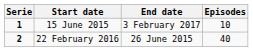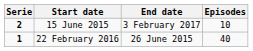 <table class="wikitable" style="text-align: center;">
 <tr>
 <th>Serie</th>
 <th>Start date</th>
 <th>End date</th>
 <th>Episodes</th>
 </tr>
 <tr>
-<td><strong>1</strong></td>
+<td><strong>2</strong></td>
 <td>15 June 2015</td>
 <td>3 February 2017</td>
 <td>10</td>
 </tr>
 <tr>
-<td><strong>2</strong></td>
+<td><strong>1</strong></td>
 <td>22 February 2016</td>
 <td>26 June 2015</td>
 <td>40</td>
 </tr>
 </table>
